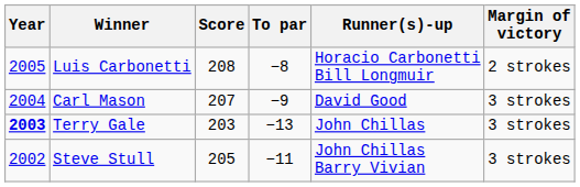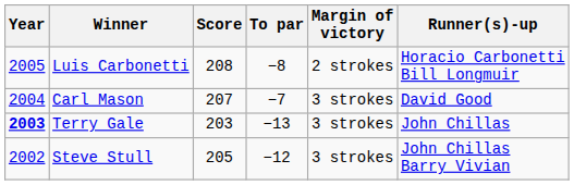 <table class="wikitable" style="font-size:95%">
 <tr>
 <th>Year</th>
 <th>Winner</th>
 <th>Score</th>
 <th>To par</th>
+<th>Margin of<br>victory</th>
 <th>Runner(s)-up</th>
-<th>Margin of<br>victory</th>
 </tr>
 <tr>
 <td><a href='#'>2005</a></td>
 <td> <a href='#'>Luis Carbonetti</a></td>
 <td align=center>208</td>
 <td align=center>−8</td>
+<td>2 strokes</td>
 <td> <a href='#'>Horacio Carbonetti</a><br> <a href='#'>Bill Longmuir</a></td>
-<td>2 strokes</td>
 </tr>
 <tr>
 <td><a href='#'>2004</a></td>
 <td> <a href='#'>Carl Mason</a></td>
 <td align=center>207</td>
-<td align=center>−9</td>
+<td align=center>−7</td>
+<td>3 strokes</td>
 <td> <a href='#'>David Good</a></td>
-<td>3 strokes</td>
 </tr>
 <tr>
 <td><strong><a href='#'>2003</a></strong></td>
 <td> <a href='#'>Terry Gale</a></td>
 <td align=center>203</td>
 <td align=center>−13</td>
+<td>3 strokes</td>
 <td> <a href='#'>John Chillas</a></td>
-<td>3 strokes</td>
 </tr>
 <tr>
 <td><a href='#'>2002</a></td>
 <td> <a href='#'>Steve Stull</a></td>
 <td align=center>205</td>
-<td align=center>−11</td>
+<td align=center>−12</td>
+<td>3 strokes</td>
 <td> <a href='#'>John Chillas</a><br> <a href='#'>Barry Vivian</a></td>
-<td>3 strokes</td>
 </tr>
 </table>
